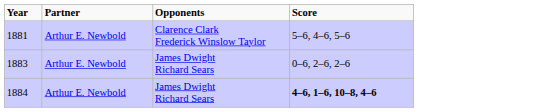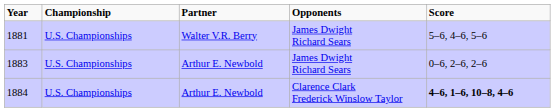 <table class="sortable wikitable">
 <tr>
 <td width="50"><strong>Year</strong></td>
+<td width="200"><strong>Championship</strong></td>
 <td width="160"><strong>Partner</strong></td>
 <td width="200"><strong>Opponents</strong></td>
 <td width="180"><strong>Score</strong></td>
 </tr>
 <tr bgcolor="#CCCCFF">
 <td>1881</td>
-<td> <a href='#'>Arthur E. Newbold</a></td>
-<td> <a href='#'>Clarence Clark</a><br> <a href='#'>Frederick Winslow Taylor</a></td>
+<td><a href='#'>U.S. Championships</a></td>
+<td> <a href='#'>Walter V.R. Berry</a></td>
+<td> <a href='#'>James Dwight</a><br> <a href='#'>Richard Sears</a></td>
 <td>5–6, 4–6, 5–6</td>
 </tr>
 <tr bgcolor="#CCCCFF">
 <td>1883</td>
+<td><a href='#'>U.S. Championships</a></td>
 <td> <a href='#'>Arthur E. Newbold</a></td>
 <td> <a href='#'>James Dwight</a><br> <a href='#'>Richard Sears</a></td>
 <td>0–6, 2–6, 2–6</td>
 </tr>
 <tr bgcolor="#CCCCFF">
 <td>1884</td>
+<td><a href='#'>U.S. Championships</a></td>
 <td> <a href='#'>Arthur E. Newbold</a></td>
-<td> <a href='#'>James Dwight</a><br> <a href='#'>Richard Sears</a></td>
+<td> <a href='#'>Clarence Clark</a><br> <a href='#'>Frederick Winslow Taylor</a></td>
 <td><strong>4–6, 1–6, 10–8, 4–6</strong></td>
 </tr>
 </table>
